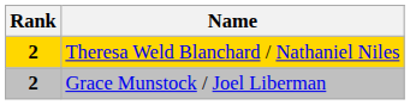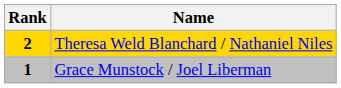 <table class="wikitable">
 <tr>
 <th>Rank</th>
 <th>Name</th>
 </tr>
 <tr bgcolor="gold">
 <td align="center"><strong>2</strong></td>
 <td><a href='#'>Theresa Weld Blanchard</a> / <a href='#'>Nathaniel Niles</a></td>
 </tr>
 <tr bgcolor="silver">
-<td align="center"><strong>2</strong></td>
+<td align="center"><strong>1</strong></td>
 <td><a href='#'>Grace Munstock</a> / <a href='#'>Joel Liberman</a></td>
 </tr>
 </table>
